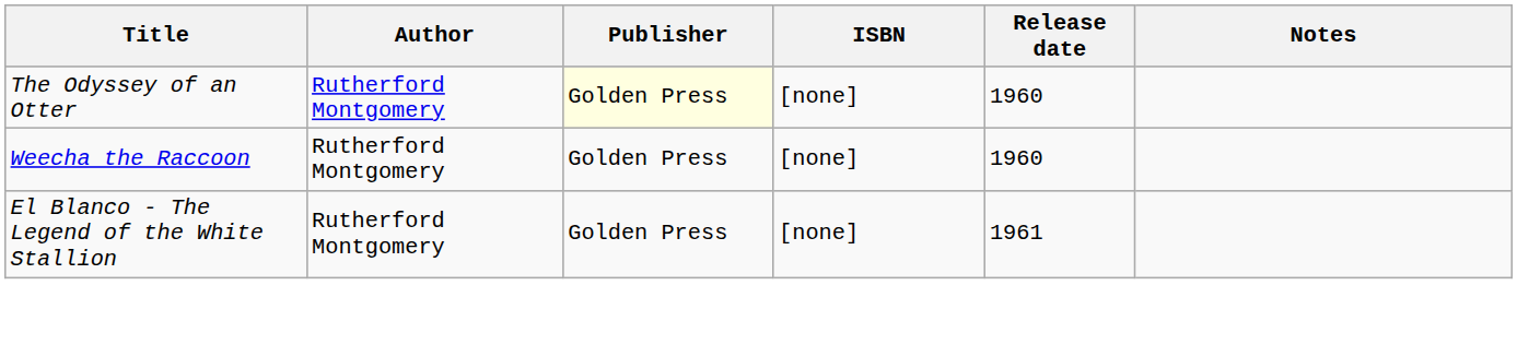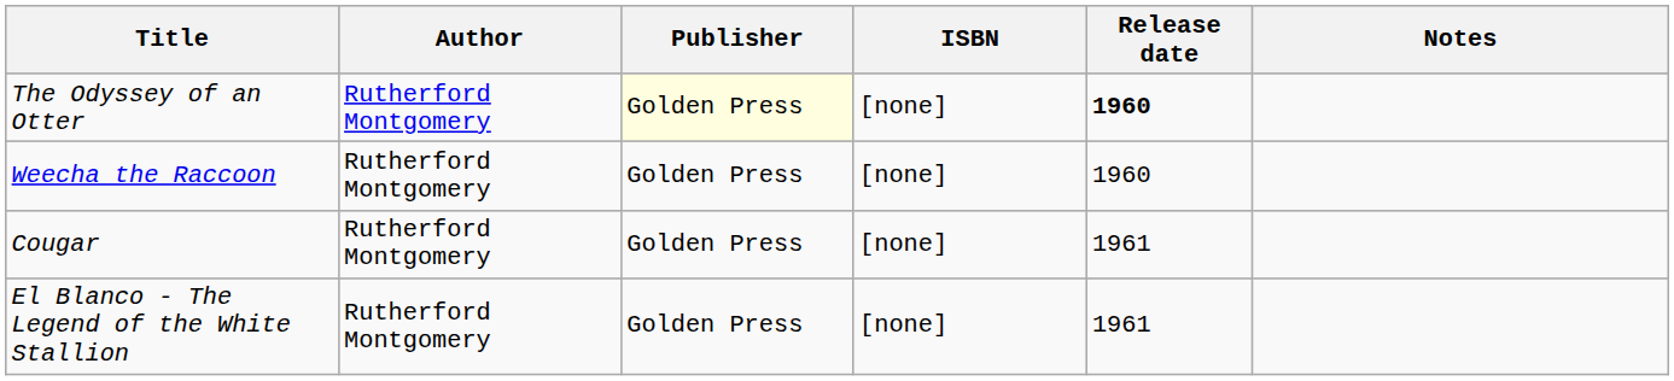 <table class="wikitable" width=100%>
 <tr>
 <th width=20%>Title</th>
 <th width=17%>Author</th>
 <th width=14%>Publisher</th>
 <th width=14%>ISBN</th>
 <th width=10%>Release date</th>
 <th width=25%>Notes</th>
 </tr>
 <tr>
 <td><em>The Odyssey of an Otter</em></td>
 <td><a href='#'>Rutherford Montgomery</a></td>
 <td style="background: lightyellow;">Golden Press</td>
 <td>[none]</td>
-<td>1960</td>
+<td><strong>1960</strong></td>
 <td></td>
 </tr>
 <tr>
 <td><em><a href='#'>Weecha the Raccoon</a></em></td>
 <td>Rutherford Montgomery</td>
 <td>Golden Press</td>
 <td>[none]</td>
 <td>1960</td>
 <td></td>
 </tr>
 <tr>
+<td><em>Cougar</em></td>
+<td>Rutherford Montgomery</td>
+<td>Golden Press</td>
+<td>[none]</td>
+<td>1961</td>
+<td></td>
+</tr>
+<tr>
 <td><em>El Blanco - The Legend of the White Stallion</em></td>
 <td>Rutherford Montgomery</td>
 <td>Golden Press</td>
 <td>[none]</td>
 <td>1961</td>
 <td></td>
 </tr>
 </table>
